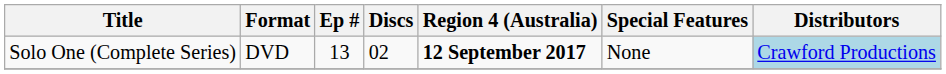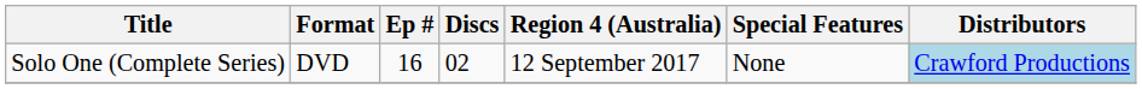 <table class="wikitable">
 <tr>
 <th>Title</th>
 <th>Format</th>
 <th>Ep #</th>
 <th>Discs</th>
 <th>Region 4 (Australia)</th>
 <th>Special Features</th>
 <th>Distributors</th>
 </tr>
 <tr>
 <td>Solo One (Complete Series)</td>
 <td>DVD</td>
-<td style="text-align:center;">13</td>
+<td style="text-align:center;">16</td>
 <td>02</td>
-<td><strong>12 September 2017</strong></td>
+<td>12 September 2017</td>
 <td>None</td>
 <td style="background: lightblue;"><a href='#'>Crawford Productions</a></td>
 </tr>
 <tr>
 </tr>
 </table>
